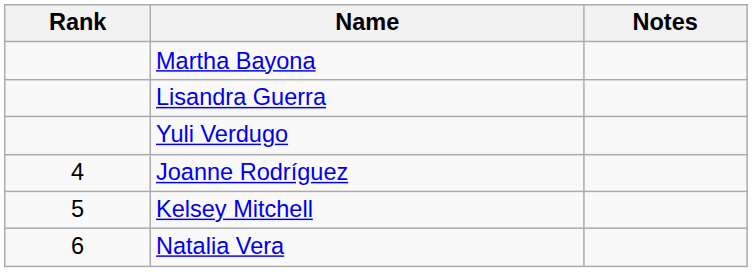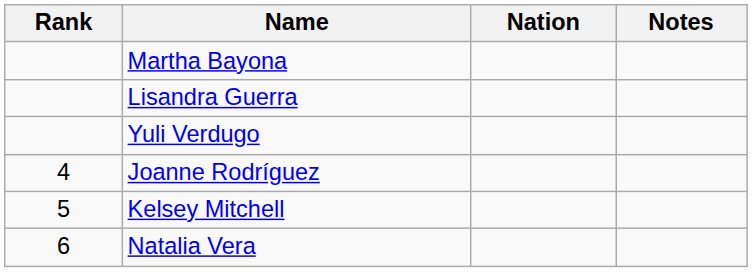 <table class="wikitable sortable" style="text-align:center" width=40%>
 <tr>
 <th>Rank</th>
 <th>Name</th>
+<th>Nation</th>
 <th>Notes</th>
 </tr>
 <tr>
 <td></td>
 <td align=left><a href='#'>Martha Bayona</a></td>
+<td align=left></td>
 <td></td>
 </tr>
 <tr>
 <td></td>
 <td align=left><a href='#'>Lisandra Guerra</a></td>
+<td align=left></td>
 <td></td>
 </tr>
 <tr>
 <td></td>
 <td align=left><a href='#'>Yuli Verdugo</a></td>
+<td align=left></td>
 <td></td>
 </tr>
 <tr>
 <td>4</td>
 <td align=left><a href='#'>Joanne Rodríguez</a></td>
+<td align=left></td>
 <td></td>
 </tr>
 <tr>
 <td>5</td>
 <td align=left><a href='#'>Kelsey Mitchell</a></td>
+<td align=left></td>
 <td></td>
 </tr>
 <tr>
 <td>6</td>
 <td align=left><a href='#'>Natalia Vera</a></td>
+<td align=left></td>
 <td></td>
 </tr>
 </table>
